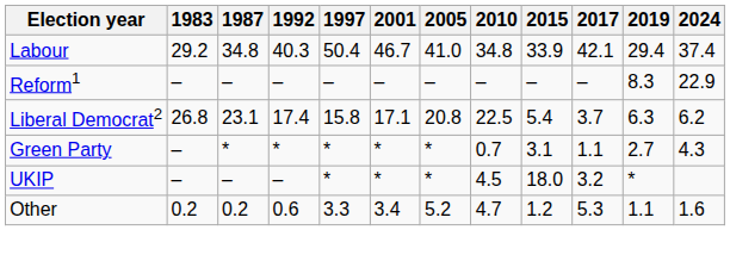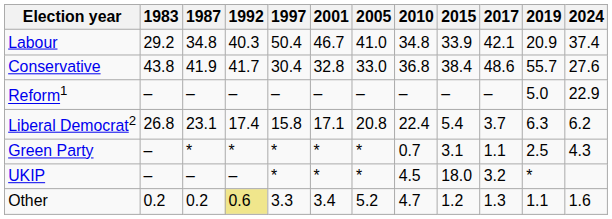 <table class="wikitable">
 <tr>
 <th>Election year</th>
 <th>1983</th>
 <th>1987</th>
 <th>1992</th>
 <th>1997</th>
 <th>2001</th>
 <th>2005</th>
 <th>2010</th>
 <th>2015</th>
 <th>2017</th>
 <th>2019</th>
 <th>2024</th>
 </tr>
 <tr>
 <td><a href='#'>Labour</a></td>
 <td>29.2</td>
 <td>34.8</td>
 <td>40.3</td>
 <td>50.4</td>
 <td>46.7</td>
 <td>41.0</td>
 <td>34.8</td>
 <td>33.9</td>
 <td>42.1</td>
-<td>29.4</td>
+<td>20.9</td>
 <td>37.4</td>
+</tr>
+<tr>
+<td><a href='#'>Conservative</a></td>
+<td>43.8</td>
+<td>41.9</td>
+<td>41.7</td>
+<td>30.4</td>
+<td>32.8</td>
+<td>33.0</td>
+<td>36.8</td>
+<td>38.4</td>
+<td>48.6</td>
+<td>55.7</td>
+<td>27.6</td>
 </tr>
 <tr>
 <td><a href='#'>Reform</a><sup>1</sup></td>
 <td>–</td>
 <td>–</td>
 <td>–</td>
 <td>–</td>
 <td>–</td>
 <td>–</td>
 <td>–</td>
 <td>–</td>
 <td>–</td>
-<td>8.3</td>
+<td>5.0</td>
 <td>22.9</td>
 </tr>
 <tr>
 <td><a href='#'>Liberal Democrat</a><sup>2</sup></td>
 <td>26.8</td>
 <td>23.1</td>
 <td>17.4</td>
 <td>15.8</td>
 <td>17.1</td>
 <td>20.8</td>
-<td>22.5</td>
+<td>22.4</td>
 <td>5.4</td>
 <td>3.7</td>
 <td>6.3</td>
 <td>6.2</td>
 </tr>
 <tr>
 <td><a href='#'>Green Party</a></td>
 <td>–</td>
 <td>*</td>
 <td>*</td>
 <td>*</td>
 <td>*</td>
 <td>*</td>
 <td>0.7</td>
 <td>3.1</td>
 <td>1.1</td>
-<td>2.7</td>
+<td>2.5</td>
 <td>4.3</td>
 </tr>
 <tr>
 <td><a href='#'>UKIP</a></td>
 <td>–</td>
 <td>–</td>
 <td>–</td>
 <td>*</td>
 <td>*</td>
 <td>*</td>
 <td>4.5</td>
 <td>18.0</td>
 <td>3.2</td>
 <td>*</td>
 </tr>
 <tr>
 <td>Other</td>
 <td>0.2</td>
 <td>0.2</td>
-<td>0.6</td>
+<td style="background: khaki;">0.6</td>
 <td>3.3</td>
 <td>3.4</td>
 <td>5.2</td>
 <td>4.7</td>
 <td>1.2</td>
-<td>5.3</td>
+<td>1.3</td>
 <td>1.1</td>
 <td>1.6</td>
 </tr>
 </table>
